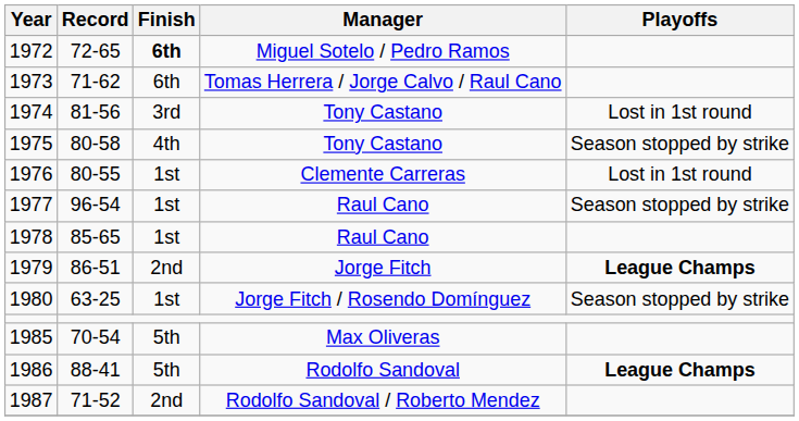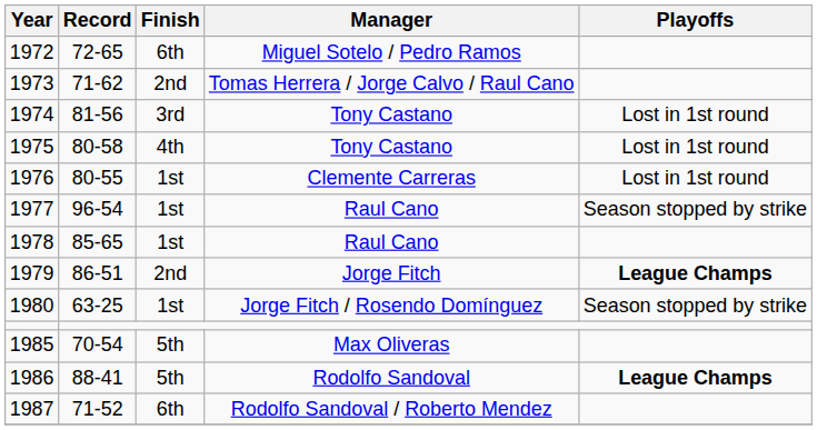 <table class="wikitable">
 <tr>
 <th>Year</th>
 <th>Record</th>
 <th>Finish</th>
 <th>Manager</th>
 <th>Playoffs</th>
 </tr>
 <tr align=center>
 <td>1972</td>
 <td>72-65</td>
-<td><strong>6th</strong></td>
+<td>6th</td>
 <td><a href='#'>Miguel Sotelo</a> / <a href='#'>Pedro Ramos</a></td>
 <td></td>
 </tr>
 <tr align=center>
 <td>1973</td>
 <td>71-62</td>
-<td>6th</td>
+<td>2nd</td>
 <td><a href='#'>Tomas Herrera</a> / <a href='#'>Jorge Calvo</a> / <a href='#'>Raul Cano</a></td>
 <td></td>
 </tr>
 <tr align=center>
 <td>1974</td>
 <td>81-56</td>
 <td>3rd</td>
 <td><a href='#'>Tony Castano</a></td>
 <td>Lost in 1st round</td>
 </tr>
 <tr align=center>
 <td>1975</td>
 <td>80-58</td>
 <td>4th</td>
 <td><a href='#'>Tony Castano</a></td>
-<td>Season stopped by strike</td>
+<td>Lost in 1st round</td>
 </tr>
 <tr align=center>
 <td>1976</td>
 <td>80-55</td>
 <td>1st</td>
 <td><a href='#'>Clemente Carreras</a></td>
 <td>Lost in 1st round</td>
 </tr>
 <tr align=center>
 <td>1977</td>
 <td>96-54</td>
 <td>1st</td>
 <td><a href='#'>Raul Cano</a></td>
 <td>Season stopped by strike</td>
 </tr>
 <tr align=center>
 <td>1978</td>
 <td>85-65</td>
 <td>1st</td>
 <td><a href='#'>Raul Cano</a></td>
 <td></td>
 </tr>
 <tr align=center>
 <td>1979</td>
 <td>86-51</td>
 <td>2nd</td>
 <td><a href='#'>Jorge Fitch</a></td>
 <td><strong>League Champs</strong></td>
 </tr>
 <tr align=center>
 <td>1980</td>
 <td>63-25</td>
 <td>1st</td>
 <td><a href='#'>Jorge Fitch</a> / <a href='#'>Rosendo Domínguez</a></td>
 <td>Season stopped by strike</td>
 </tr>
 <tr align=center>
 <td></td>
 </tr>
 <tr align=center>
 <td>1985</td>
 <td>70-54</td>
 <td>5th</td>
 <td><a href='#'>Max Oliveras</a></td>
 <td></td>
 </tr>
 <tr align=center>
 <td>1986</td>
 <td>88-41</td>
 <td>5th</td>
 <td><a href='#'>Rodolfo Sandoval</a></td>
 <td><strong>League Champs</strong></td>
 </tr>
 <tr align=center>
 <td>1987</td>
 <td>71-52</td>
-<td>2nd</td>
+<td>6th</td>
 <td><a href='#'>Rodolfo Sandoval</a> / <a href='#'>Roberto Mendez</a></td>
 <td></td>
 </tr>
 <tr align=center>
 </tr>
 </table>
